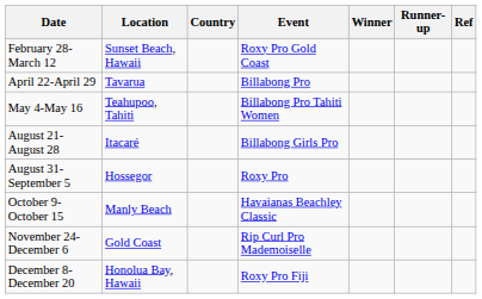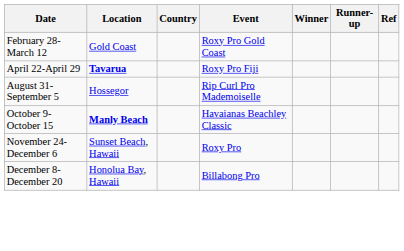 <table class="wikitable">
 <tr>
 <th>Date</th>
 <th>Location</th>
 <th>Country</th>
 <th>Event</th>
 <th>Winner</th>
 <th>Runner-up</th>
 <th>Ref</th>
 </tr>
 <tr>
 <td>February 28-March 12</td>
-<td><a href='#'>Sunset Beach</a>, <a href='#'>Hawaii</a></td>
+<td><a href='#'>Gold Coast</a></td>
 <td></td>
 <td><a href='#'>Roxy Pro Gold Coast</a></td>
 <td></td>
 <td></td>
 <td></td>
 </tr>
 <tr>
 <td>April 22-April 29</td>
-<td><a href='#'>Tavarua</a></td>
+<td><strong><a href='#'>Tavarua</a></strong></td>
 <td></td>
-<td><a href='#'>Billabong Pro</a></td>
-<td></td>
-<td></td>
-<td></td>
-</tr>
-<tr>
-<td>May 4-May 16</td>
-<td><a href='#'>Teahupoo</a>, <a href='#'>Tahiti</a></td>
-<td></td>
-<td><a href='#'>Billabong Pro Tahiti Women</a></td>
-<td></td>
-<td></td>
-<td></td>
-</tr>
-<tr>
-<td>August 21-August 28</td>
-<td><a href='#'>Itacaré</a></td>
-<td></td>
-<td><a href='#'>Billabong Girls Pro</a></td>
+<td><a href='#'>Roxy Pro Fiji</a></td>
 <td></td>
 <td></td>
 <td></td>
 </tr>
 <tr>
 <td>August 31-September 5</td>
 <td><a href='#'>Hossegor</a></td>
 <td></td>
-<td><a href='#'>Roxy Pro</a></td>
+<td><a href='#'>Rip Curl Pro Mademoiselle</a></td>
 <td></td>
 <td></td>
 <td></td>
 </tr>
 <tr>
 <td>October 9-October 15</td>
-<td><a href='#'>Manly Beach</a></td>
+<td><strong><a href='#'>Manly Beach</a></strong></td>
 <td></td>
 <td><a href='#'>Havaianas Beachley Classic</a></td>
 <td></td>
 <td></td>
 <td></td>
 </tr>
 <tr>
 <td>November 24-December 6</td>
-<td><a href='#'>Gold Coast</a></td>
+<td><a href='#'>Sunset Beach</a>, <a href='#'>Hawaii</a></td>
 <td></td>
-<td><a href='#'>Rip Curl Pro Mademoiselle</a></td>
+<td><a href='#'>Roxy Pro</a></td>
 <td></td>
 <td></td>
 <td></td>
 </tr>
 <tr>
 <td>December 8-December 20</td>
 <td><a href='#'>Honolua Bay</a>, <a href='#'>Hawaii</a></td>
 <td></td>
-<td><a href='#'>Roxy Pro Fiji</a></td>
+<td><a href='#'>Billabong Pro</a></td>
 <td></td>
 <td></td>
 <td></td>
 </tr>
 </table>
